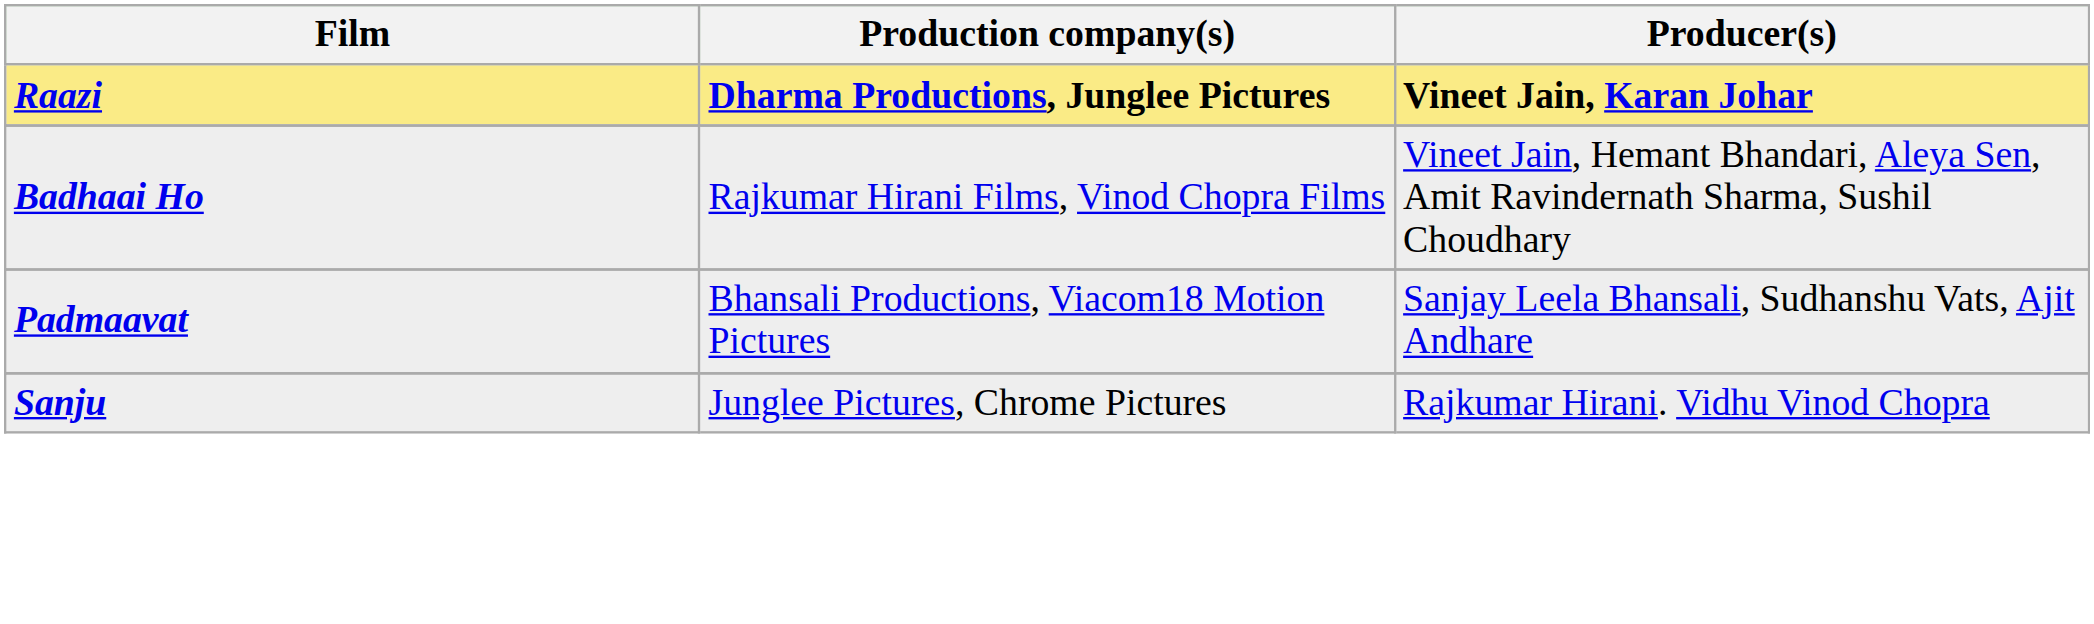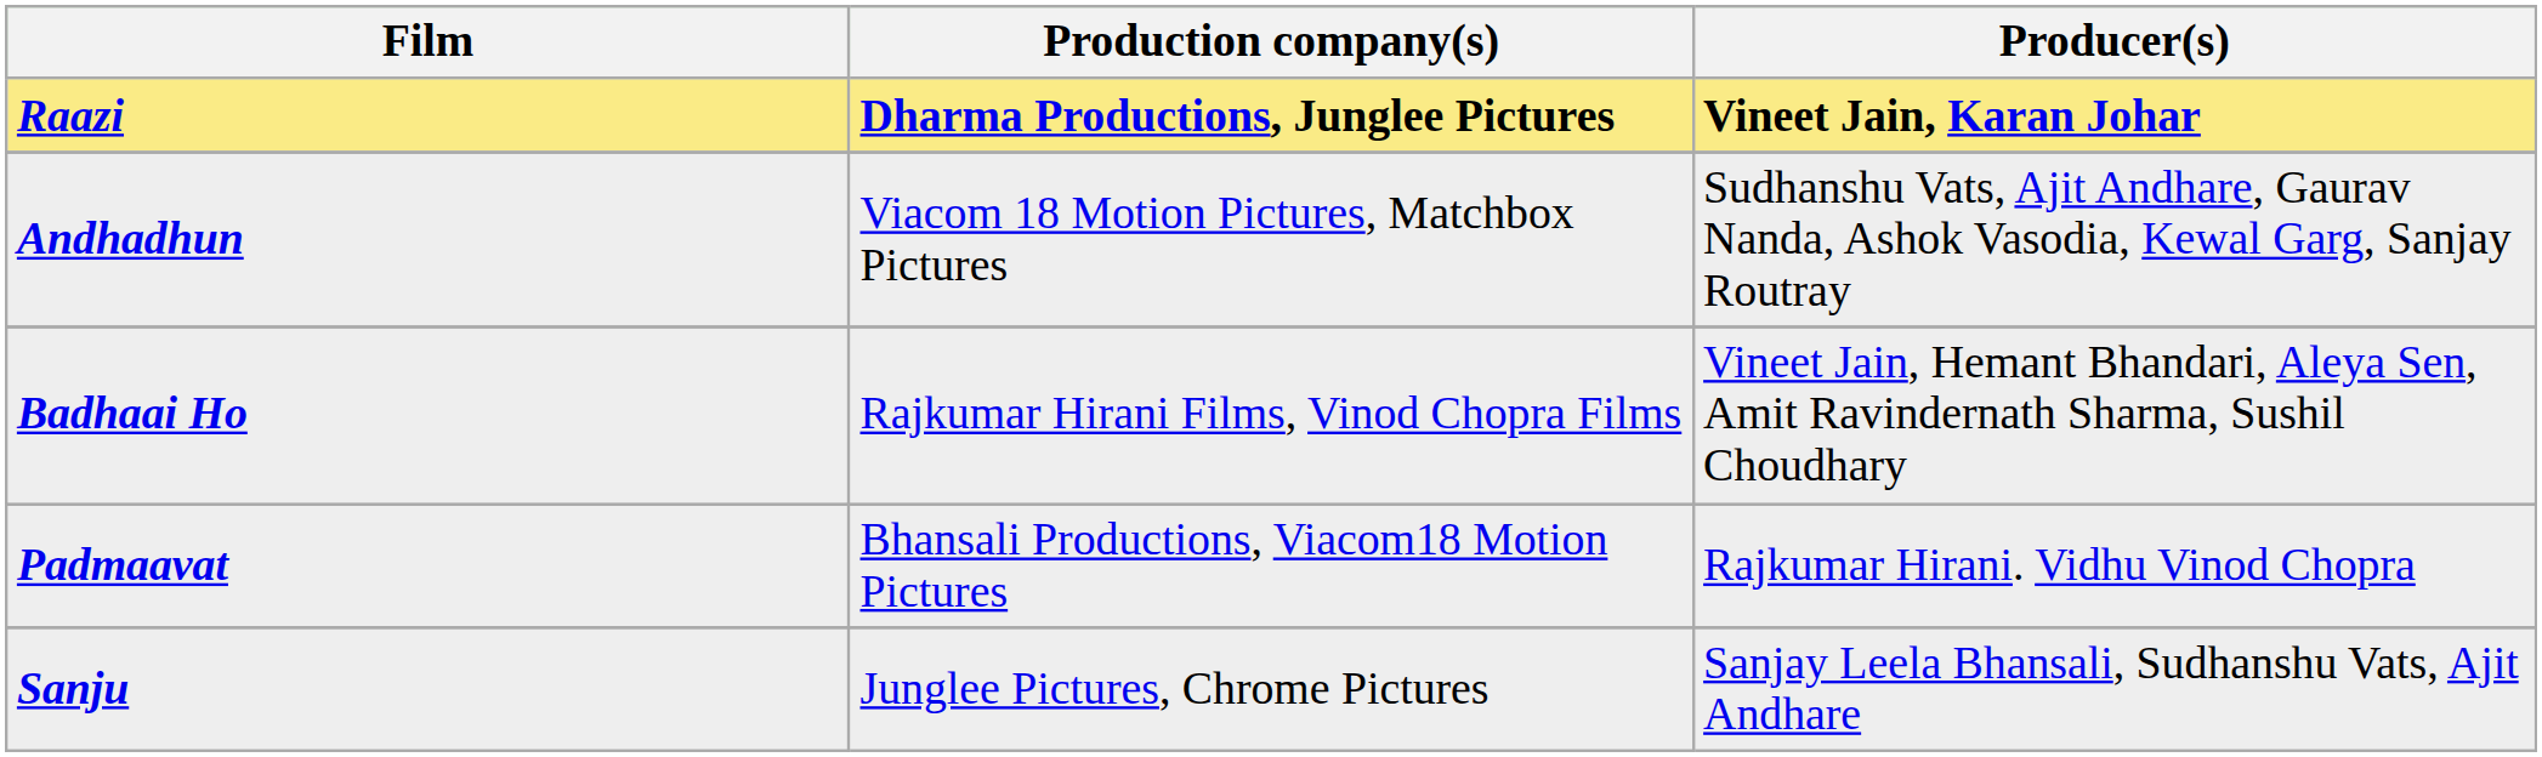 <table class="wikitable" border="1" width="100%">
 <tr style="background:#bebe">
 <th width="33%">Film</th>
 <th width="33%">Production company(s)</th>
 <th width="33%">Producer(s)</th>
 </tr>
 <tr style="background:#FAEB86">
 <td><strong><em><a href='#'>Raazi</a></em></strong></td>
 <td><strong><a href='#'>Dharma Productions</a>, Junglee Pictures </strong></td>
 <td><strong> Vineet Jain, <a href='#'>Karan Johar</a> </strong></td>
 </tr>
 <tr>
 </tr>
+<tr style="background:#EEEEEE">
+<td><strong><em><a href='#'>Andhadhun</a></em></strong></td>
+<td><a href='#'>Viacom 18 Motion Pictures</a>, Matchbox Pictures</td>
+<td>Sudhanshu Vats, <a href='#'>Ajit Andhare</a>, Gaurav Nanda, Ashok Vasodia, <a href='#'>Kewal Garg</a>, Sanjay Routray</td>
+</tr>
 <tr>
 </tr>
 <tr style="background:#EEEEEE">
 <td><strong><em><a href='#'>Badhaai Ho</a></em></strong></td>
 <td><a href='#'>Rajkumar Hirani Films</a>, <a href='#'>Vinod Chopra Films</a></td>
 <td><a href='#'>Vineet Jain</a>, Hemant Bhandari, <a href='#'>Aleya Sen</a>, Amit Ravindernath Sharma, Sushil Choudhary</td>
 </tr>
 <tr>
 </tr>
 <tr style="background:#EEEEEE">
 <td><strong><em><a href='#'>Padmaavat</a></em></strong></td>
 <td><a href='#'>Bhansali Productions</a>, <a href='#'>Viacom18 Motion Pictures</a></td>
-<td><a href='#'>Sanjay Leela Bhansali</a>, Sudhanshu Vats, <a href='#'>Ajit Andhare</a></td>
+<td><a href='#'>Rajkumar Hirani</a>. <a href='#'>Vidhu Vinod Chopra</a></td>
 </tr>
 <tr>
 </tr>
 <tr style="background:#EEEEEE">
 <td><strong><em><a href='#'>Sanju</a></em></strong></td>
 <td><a href='#'>Junglee Pictures</a>, Chrome Pictures</td>
-<td><a href='#'>Rajkumar Hirani</a>. <a href='#'>Vidhu Vinod Chopra</a></td>
+<td><a href='#'>Sanjay Leela Bhansali</a>, Sudhanshu Vats, <a href='#'>Ajit Andhare</a></td>
 </tr>
 </table>
